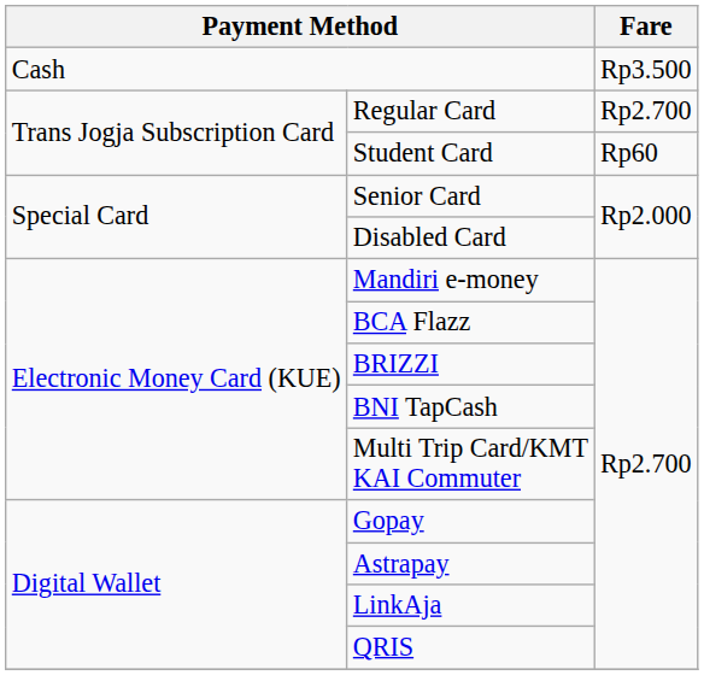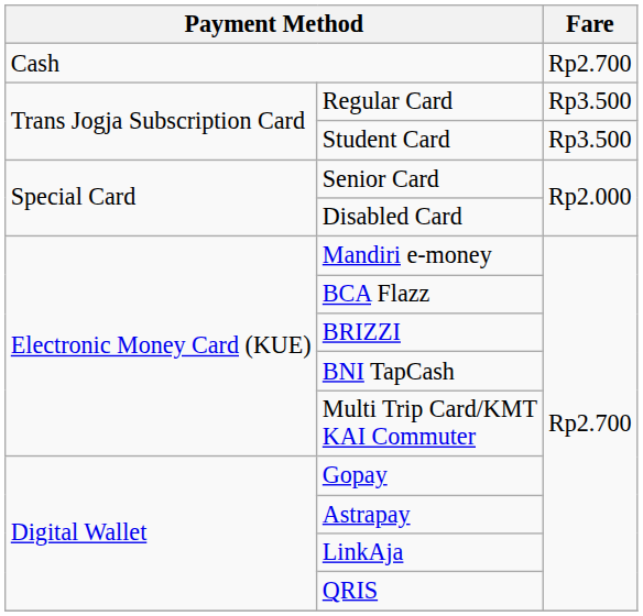 <table class="wikitable sortable">
 <tr>
 <th colspan="2">Payment Method</th>
 <th>Fare</th>
 </tr>
 <tr>
 <td colspan="2">Cash</td>
-<td>Rp3.500</td>
+<td>Rp2.700</td>
 </tr>
 <tr>
 <td rowspan="2">Trans Jogja Subscription Card</td>
 <td>Regular Card</td>
-<td>Rp2.700</td>
+<td>Rp3.500</td>
 </tr>
 <tr>
 <td>Student Card</td>
-<td>Rp60</td>
+<td>Rp3.500</td>
 </tr>
 <tr>
 <td rowspan="2">Special Card</td>
 <td>Senior Card</td>
 <td rowspan="2">Rp2.000</td>
 </tr>
 <tr>
 <td>Disabled Card</td>
 </tr>
 <tr>
 <td rowspan="5"><a href='#'>Electronic Money Card</a> (KUE)</td>
 <td><a href='#'>Mandiri</a> e-money</td>
 <td rowspan="9">Rp2.700</td>
 </tr>
 <tr>
 <td><a href='#'>BCA</a> Flazz</td>
 </tr>
 <tr>
 <td><a href='#'>BRIZZI</a></td>
 </tr>
 <tr>
 <td><a href='#'>BNI</a> TapCash</td>
 </tr>
 <tr>
 <td>Multi Trip Card/KMT<br><a href='#'>KAI Commuter</a></td>
 </tr>
 <tr>
 <td rowspan="4"><a href='#'>Digital Wallet</a></td>
 <td><a href='#'>Gopay</a></td>
 </tr>
 <tr>
 <td><a href='#'>Astrapay</a></td>
 </tr>
 <tr>
 <td><a href='#'>LinkAja</a></td>
 </tr>
 <tr>
 <td><a href='#'>QRIS</a></td>
 </tr>
 <tr>
 </tr>
 </table>
